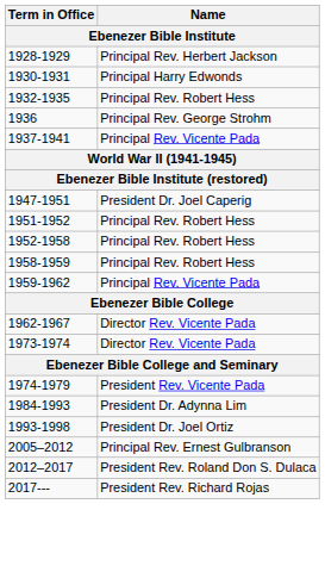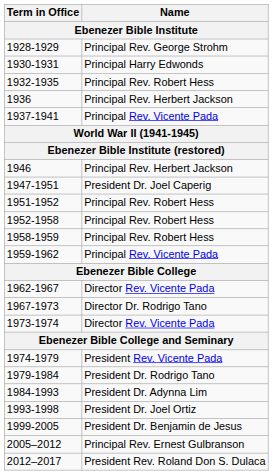 <table class="wikitable">
 <tr>
 <th>Term in Office</th>
 <th>Name</th>
 </tr>
 <tr>
 <th colspan=2><strong>Ebenezer Bible Institute</strong></th>
 </tr>
 <tr>
 <td>1928-1929</td>
-<td>Principal Rev. Herbert Jackson</td>
+<td>Principal Rev. George Strohm</td>
 </tr>
 <tr>
 <td>1930-1931</td>
 <td>Principal Harry Edwonds</td>
 </tr>
 <tr>
 <td>1932-1935</td>
 <td>Principal Rev. Robert Hess</td>
 </tr>
 <tr>
 <td>1936</td>
-<td>Principal Rev. George Strohm</td>
+<td>Principal Rev. Herbert Jackson</td>
 </tr>
 <tr>
 <td>1937-1941</td>
 <td>Principal <a href='#'>Rev. Vicente Pada</a></td>
 </tr>
 <tr>
 <th colspan=2><strong>World War II (1941-1945)</strong></th>
 </tr>
 <tr>
 <th colspan=2><strong>Ebenezer Bible Institute (restored)</strong></th>
+</tr>
+<tr>
+<td>1946</td>
+<td>Principal Rev. Herbert Jackson</td>
 </tr>
 <tr>
 <td>1947-1951</td>
 <td>President Dr. Joel Caperig</td>
 </tr>
 <tr>
 <td>1951-1952</td>
 <td>Principal Rev. Robert Hess</td>
 </tr>
 <tr>
 <td>1952-1958</td>
 <td>Principal Rev. Robert Hess</td>
 </tr>
 <tr>
 <td>1958-1959</td>
 <td>Principal Rev. Robert Hess</td>
 </tr>
 <tr>
 <td>1959-1962</td>
 <td>Principal <a href='#'>Rev. Vicente Pada</a></td>
 </tr>
 <tr>
 <th colspan=2><strong>Ebenezer Bible College</strong></th>
 </tr>
 <tr>
 <td>1962-1967</td>
 <td>Director <a href='#'>Rev. Vicente Pada</a></td>
 </tr>
 <tr>
+<td>1967-1973</td>
+<td>Director Dr. Rodrigo Tano</td>
+</tr>
+<tr>
 <td>1973-1974</td>
 <td>Director <a href='#'>Rev. Vicente Pada</a></td>
 </tr>
 <tr>
 <th colspan=2><strong>Ebenezer Bible College and Seminary</strong></th>
 </tr>
 <tr>
 <td>1974-1979</td>
 <td>President <a href='#'>Rev. Vicente Pada</a></td>
 </tr>
 <tr>
+<td>1979-1984</td>
+<td>President Dr. Rodrigo Tano</td>
+</tr>
+<tr>
 <td>1984-1993</td>
 <td>President Dr. Adynna Lim</td>
 </tr>
 <tr>
 <td>1993-1998</td>
 <td>President Dr. Joel Ortiz</td>
+</tr>
+<tr>
+<td>1999-2005</td>
+<td>President Dr. Benjamin de Jesus</td>
 </tr>
 <tr>
 <td>2005–2012</td>
 <td>Principal Rev. Ernest Gulbranson</td>
 </tr>
 <tr>
 <td>2012–2017</td>
 <td>President Rev. Roland Don S. Dulaca</td>
 </tr>
-<tr>
-<td>2017---</td>
-<td>President Rev. Richard Rojas</td>
-</tr>
 </table>
